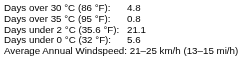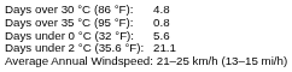 <table border="0" cellpadding="0" cellspacing="0">
 <tr ---->
 <td>Days over 30 °C (86 °F):</td>
 <td>4.8</td>
 </tr>
 <tr ---->
 <td>Days over 35 °C (95 °F):</td>
 <td>0.8</td>
 </tr>
 <tr ---->
+<td>Days under 0 °C (32 °F):</td>
+<td>5.6</td>
+</tr>
+<tr ---->
 <td>Days under 2 °C (35.6 °F):</td>
 <td>21.1</td>
-</tr>
-<tr ---->
-<td>Days under 0 °C (32 °F):</td>
-<td>5.6</td>
 </tr>
 <tr ---->
 <td>Average Annual Windspeed:</td>
 <td> 21–25 km/h (13–15 mi/h)</td>
 </tr>
 </table>
